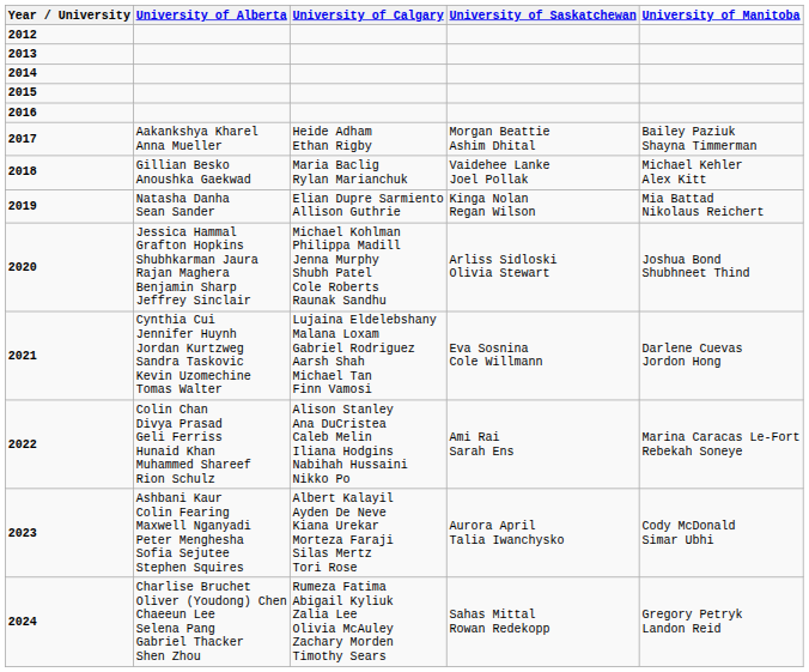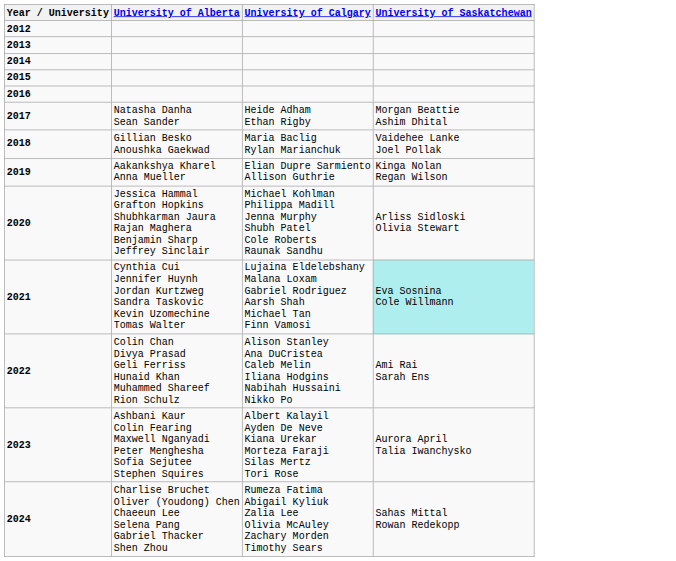 <table class="wikitable">
 <tr>
 <th>Year / University</th>
 <th><strong><a href='#'>University of Alberta</a></strong></th>
 <th><strong><a href='#'>University of Calgary</a></strong></th>
 <th><strong><a href='#'>University of Saskatchewan</a></strong></th>
-<td><strong><a href='#'>University of Manitoba</a></strong></td>
 </tr>
 <tr>
 <td><strong>2012</strong></td>
-<td></td>
 <td></td>
 <td></td>
 <td></td>
 </tr>
 <tr>
 <td><strong>2013</strong></td>
 <td></td>
 <td></td>
 <td></td>
-<td></td>
 </tr>
 <tr>
 <td><strong>2014</strong></td>
-<td></td>
 <td></td>
 <td></td>
 <td></td>
 </tr>
 <tr>
 <td><strong>2015</strong></td>
 <td></td>
 <td></td>
 <td></td>
-<td></td>
 </tr>
 <tr>
 <td><strong>2016</strong></td>
 <td></td>
 <td></td>
 <td></td>
-<td></td>
 </tr>
 <tr>
 <td><strong>2017</strong></td>
-<td>Aakankshya Kharel<br>Anna Mueller</td>
+<td>Natasha Danha<br>Sean Sander</td>
 <td>Heide Adham<br>Ethan Rigby</td>
 <td>Morgan Beattie<br>Ashim Dhital</td>
-<td>Bailey Paziuk<br>Shayna Timmerman</td>
 </tr>
 <tr>
 <td><strong>2018</strong></td>
 <td>Gillian Besko<br>Anoushka Gaekwad</td>
 <td>Maria Baclig<br>Rylan Marianchuk</td>
 <td>Vaidehee Lanke<br>Joel Pollak</td>
-<td>Michael Kehler<br>Alex Kitt</td>
 </tr>
 <tr>
 <td><strong>2019</strong></td>
-<td>Natasha Danha<br>Sean Sander</td>
+<td>Aakankshya Kharel<br>Anna Mueller</td>
 <td>Elian Dupre Sarmiento<br>Allison Guthrie</td>
 <td>Kinga Nolan<br>Regan Wilson</td>
-<td>Mia Battad<br>Nikolaus Reichert</td>
 </tr>
 <tr>
 <td><strong>2020</strong></td>
 <td>Jessica Hammal<br>Grafton Hopkins<br>Shubhkarman Jaura<br>Rajan Maghera<br>Benjamin Sharp<br>Jeffrey Sinclair</td>
 <td>Michael Kohlman<br>Philippa Madill<br>Jenna Murphy<br>Shubh Patel<br>Cole Roberts<br>Raunak Sandhu</td>
 <td>Arliss Sidloski<br>Olivia Stewart</td>
-<td>Joshua Bond<br>Shubhneet Thind</td>
 </tr>
 <tr>
 <td><strong>2021</strong></td>
 <td>Cynthia Cui<br>Jennifer Huynh<br>Jordan Kurtzweg<br>Sandra Taskovic<br>Kevin Uzomechine<br>Tomas Walter</td>
 <td>Lujaina Eldelebshany<br>Malana Loxam<br>Gabriel Rodriguez<br>Aarsh Shah<br>Michael Tan<br>Finn Vamosi</td>
-<td>Eva Sosnina<br>Cole Willmann</td>
-<td>Darlene Cuevas<br>Jordon Hong</td>
+<td style="background: paleturquoise;">Eva Sosnina<br>Cole Willmann</td>
 </tr>
 <tr>
 <td><strong>2022</strong></td>
 <td>Colin Chan<br>Divya Prasad<br>Geli Ferriss<br>Hunaid Khan<br>Muhammed Shareef<br>Rion Schulz</td>
 <td>Alison Stanley<br>Ana DuCristea<br>Caleb Melin<br>Iliana Hodgins<br>Nabihah Hussaini<br>Nikko Po</td>
 <td>Ami Rai<br>Sarah Ens</td>
-<td>Marina Caracas Le-Fort<br>Rebekah Soneye</td>
 </tr>
 <tr>
 <td><strong>2023</strong></td>
 <td>Ashbani Kaur<br>Colin Fearing<br>Maxwell Nganyadi<br>Peter Menghesha<br>Sofia Sejutee<br>Stephen Squires</td>
 <td>Albert Kalayil<br>Ayden De Neve<br>Kiana Urekar<br>Morteza Faraji<br>Silas Mertz<br>Tori Rose</td>
 <td>Aurora April<br>Talia Iwanchysko</td>
-<td>Cody McDonald<br>Simar Ubhi</td>
 </tr>
 <tr>
 <td><strong>2024</strong></td>
 <td>Charlise Bruchet<br>Oliver (Youdong) Chen<br>Chaeeun Lee<br>Selena Pang<br>Gabriel Thacker<br>Shen Zhou</td>
 <td>Rumeza Fatima<br>Abigail Kyliuk<br>Zalia Lee<br>Olivia McAuley<br>Zachary Morden<br>Timothy Sears</td>
 <td>Sahas Mittal<br>Rowan Redekopp</td>
-<td>Gregory Petryk<br>Landon Reid</td>
 </tr>
 </table>
